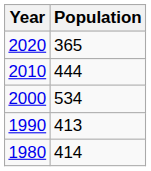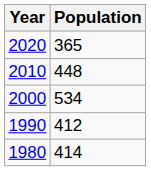 <table class="wikitable">
 <tr>
 <th>Year</th>
 <th>Population</th>
 </tr>
 <tr>
 <td><a href='#'>2020</a></td>
 <td>365</td>
 </tr>
 <tr>
 <td><a href='#'>2010</a></td>
-<td>444</td>
+<td>448</td>
 </tr>
 <tr>
 <td><a href='#'>2000</a></td>
 <td>534</td>
 </tr>
 <tr>
 <td><a href='#'>1990</a></td>
-<td>413</td>
+<td>412</td>
 </tr>
 <tr>
 <td><a href='#'>1980</a></td>
 <td>414</td>
 </tr>
 </table>
